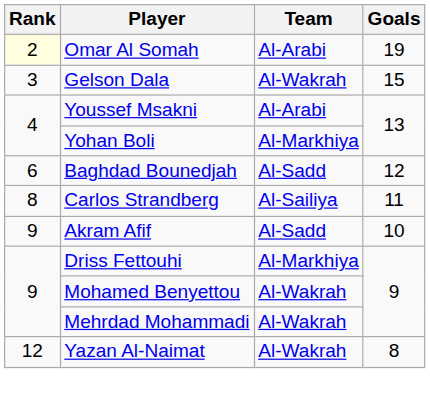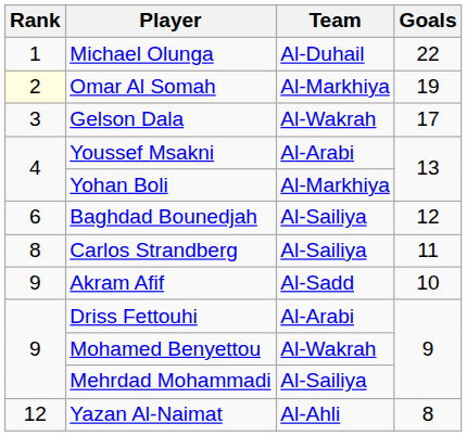 <table class="wikitable" style="text-align:center">
 <tr>
 <th>Rank</th>
 <th>Player</th>
 <th>Team</th>
 <th>Goals</th>
 </tr>
 <tr>
+<td>1</td>
+<td align="left"> <a href='#'>Michael Olunga</a></td>
+<td align="left"><a href='#'>Al-Duhail</a></td>
+<td>22</td>
+</tr>
+<tr>
 <td style="background: lightyellow;">2</td>
 <td align="left"> <a href='#'>Omar Al Somah</a></td>
-<td align="left"><a href='#'>Al-Arabi</a></td>
+<td align="left"><a href='#'>Al-Markhiya</a></td>
 <td>19</td>
 </tr>
 <tr>
 <td>3</td>
 <td align="left"> <a href='#'>Gelson Dala</a></td>
 <td align="left"><a href='#'>Al-Wakrah</a></td>
-<td>15</td>
+<td>17</td>
 </tr>
 <tr>
 <td rowspan=2>4</td>
 <td align="left"> <a href='#'>Youssef Msakni</a></td>
 <td align="left"><a href='#'>Al-Arabi</a></td>
 <td rowspan=2>13</td>
 </tr>
 <tr>
 <td align="left"> <a href='#'>Yohan Boli</a></td>
 <td align="left"><a href='#'>Al-Markhiya</a></td>
 </tr>
 <tr>
 <td>6</td>
 <td align="left"> <a href='#'>Baghdad Bounedjah</a></td>
-<td align="left"><a href='#'>Al-Sadd</a></td>
+<td align="left"><a href='#'>Al-Sailiya</a></td>
 <td>12</td>
 </tr>
 <tr>
 <td>8</td>
 <td align="left"> <a href='#'>Carlos Strandberg</a></td>
 <td align="left"><a href='#'>Al-Sailiya</a></td>
 <td>11</td>
 </tr>
 <tr>
 <td>9</td>
 <td align="left"> <a href='#'>Akram Afif</a></td>
 <td align="left"><a href='#'>Al-Sadd</a></td>
 <td>10</td>
 </tr>
 <tr>
 <td rowspan=3>9</td>
 <td align="left"> <a href='#'>Driss Fettouhi</a></td>
-<td align="left"><a href='#'>Al-Markhiya</a></td>
+<td align="left"><a href='#'>Al-Arabi</a></td>
 <td rowspan=3>9</td>
 </tr>
 <tr>
 <td align="left"> <a href='#'>Mohamed Benyettou</a></td>
 <td align="left"><a href='#'>Al-Wakrah</a></td>
 </tr>
 <tr>
 <td align="left"> <a href='#'>Mehrdad Mohammadi</a></td>
-<td align="left"><a href='#'>Al-Wakrah</a></td>
+<td align="left"><a href='#'>Al-Sailiya</a></td>
 </tr>
 <tr>
 <td>12</td>
 <td align="left"> <a href='#'>Yazan Al-Naimat</a></td>
-<td align="left"><a href='#'>Al-Wakrah</a></td>
+<td align="left"><a href='#'>Al-Ahli</a></td>
 <td>8</td>
 </tr>
 </table>
